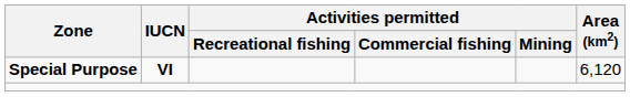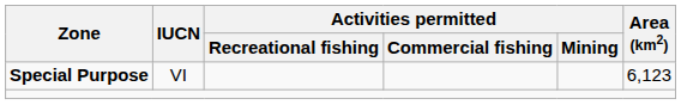 <table class="wikitable" style="text-align:center; margin-left:auto; margin-right:auto; border:none;">
 <tr>
 <th rowspan=2>Zone</th>
 <th rowspan=2>IUCN</th>
 <th colspan=3>Activities permitted</th>
 <th rowspan=2>Area<br><small>(km<sup>2</sup>)</small></th>
 </tr>
 <tr>
 <th>Recreational fishing</th>
 <th>Commercial fishing</th>
 <th>Mining</th>
 </tr>
 <tr>
 <td style="text-align:left"><strong>Special Purpose</strong></td>
-<td><strong>VI</strong></td>
+<td>VI</td>
 <td></td>
 <td></td>
 <td></td>
-<td style:"text-align=right">6,120</td>
+<td style:"text-align=right">6,123</td>
 </tr>
 <tr>
 <td style="text-align:right" colspan=99></td>
 </tr>
 </table>
